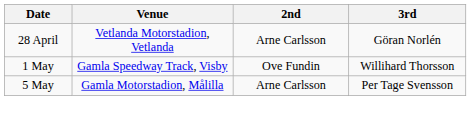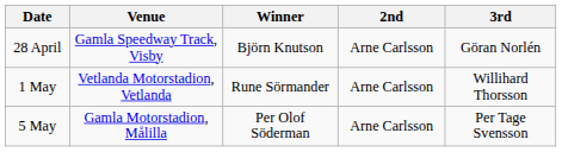 <table class="wikitable" style="text-align:center">
 <tr>
 <th width=100>Date</th>
 <th width=250>Venue</th>
+<th width=180>Winner</th>
 <th width=180>2nd</th>
 <th width=180>3rd</th>
 </tr>
 <tr>
 <td>28 April</td>
-<td><a href='#'>Vetlanda Motorstadion</a>, <a href='#'>Vetlanda</a></td>
+<td><a href='#'>Gamla Speedway Track</a>, <a href='#'>Visby</a></td>
+<td>Björn Knutson</td>
 <td>Arne Carlsson</td>
 <td>Göran Norlén</td>
 </tr>
 <tr>
 <td>1 May</td>
-<td><a href='#'>Gamla Speedway Track</a>, <a href='#'>Visby</a></td>
-<td>Ove Fundin</td>
+<td><a href='#'>Vetlanda Motorstadion</a>, <a href='#'>Vetlanda</a></td>
+<td>Rune Sörmander</td>
+<td>Arne Carlsson</td>
 <td>Willihard Thorsson</td>
 </tr>
 <tr>
 <td>5 May</td>
 <td><a href='#'>Gamla Motorstadion</a>, <a href='#'>Målilla</a></td>
+<td>Per Olof Söderman</td>
 <td>Arne Carlsson</td>
 <td>Per Tage Svensson</td>
 </tr>
 </table>
